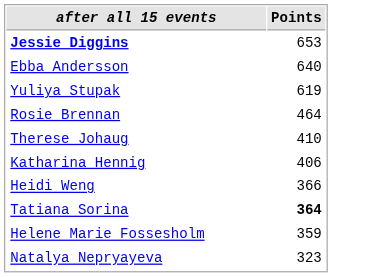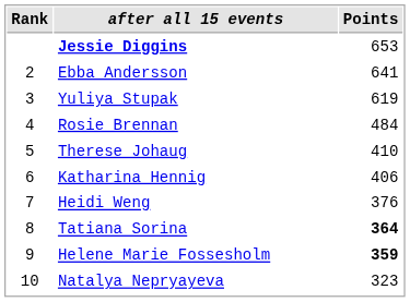 <table cellspacing="1" cellpadding="3" style="border:1px solid #AAAAAA;font-size:86%">
 <tr style="background-color: #E4E4E4;">
+<th style="border-bottom:1px solid #AAAAAA" width=10>Rank</th>
 <th style="border-bottom:1px solid #AAAAAA" width=200><em>after all 15 events</em></th>
 <th style="border-bottom:1px solid #AAAAAA" width=20 align=right>Points</th>
 </tr>
 <tr>
+<td align=center></td>
 <td> <strong><a href='#'>Jessie Diggins</a></strong></td>
 <td align=right>653</td>
 </tr>
 <tr>
+<td align=center>2</td>
 <td> <a href='#'>Ebba Andersson</a></td>
-<td align=right>640</td>
+<td align=right>641</td>
 </tr>
 <tr>
+<td align=center>3</td>
 <td> <a href='#'>Yuliya Stupak</a></td>
 <td align=right>619</td>
 </tr>
 <tr>
+<td align=center>4</td>
 <td> <a href='#'>Rosie Brennan</a></td>
-<td align=right>464</td>
+<td align=right>484</td>
 </tr>
 <tr>
+<td align=center>5</td>
 <td> <a href='#'>Therese Johaug</a></td>
 <td align=right>410</td>
 </tr>
 <tr>
+<td align=center>6</td>
 <td> <a href='#'>Katharina Hennig</a></td>
 <td align=right>406</td>
 </tr>
 <tr>
+<td align=center>7</td>
 <td> <a href='#'>Heidi Weng</a></td>
-<td align=right>366</td>
+<td align=right>376</td>
 </tr>
 <tr>
+<td align=center>8</td>
 <td> <a href='#'>Tatiana Sorina</a></td>
 <td align=right><strong>364</strong></td>
 </tr>
 <tr>
+<td align=center>9</td>
 <td> <a href='#'>Helene Marie Fossesholm</a></td>
-<td align=right>359</td>
+<td align=right><strong>359</strong></td>
 </tr>
 <tr>
+<td align=center>10</td>
 <td> <a href='#'>Natalya Nepryayeva</a></td>
 <td align=right>323</td>
 </tr>
 </table>
